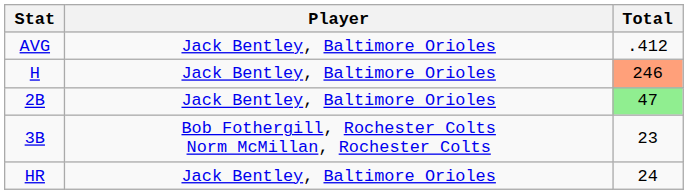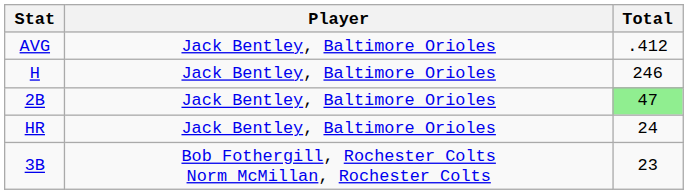 <table class="wikitable" width="33%" style="text-align:center;">
 <tr>
 <th width="5%">Stat</th>
 <th width="60%">Player</th>
 <th width="5%">Total</th>
 </tr>
 <tr>
 <td><a href='#'>AVG</a></td>
 <td><a href='#'>Jack Bentley</a>, <a href='#'>Baltimore Orioles</a></td>
 <td>.412</td>
 </tr>
 <tr>
 <td><a href='#'>H</a></td>
 <td><a href='#'>Jack Bentley</a>, <a href='#'>Baltimore Orioles</a></td>
-<td style="background: lightsalmon;">246</td>
+<td>246</td>
 </tr>
 <tr>
 <td><a href='#'>2B</a></td>
 <td><a href='#'>Jack Bentley</a>, <a href='#'>Baltimore Orioles</a></td>
 <td style="background: lightgreen;">47</td>
 </tr>
 <tr>
+<td><a href='#'>HR</a></td>
+<td><a href='#'>Jack Bentley</a>, <a href='#'>Baltimore Orioles</a></td>
+<td>24</td>
+</tr>
+<tr>
 <td><a href='#'>3B</a></td>
 <td><a href='#'>Bob Fothergill</a>, <a href='#'>Rochester Colts</a> <br> <a href='#'>Norm McMillan</a>, <a href='#'>Rochester Colts</a></td>
 <td>23</td>
 </tr>
-<tr>
-<td><a href='#'>HR</a></td>
-<td><a href='#'>Jack Bentley</a>, <a href='#'>Baltimore Orioles</a></td>
-<td>24</td>
-</tr>
 </table>
